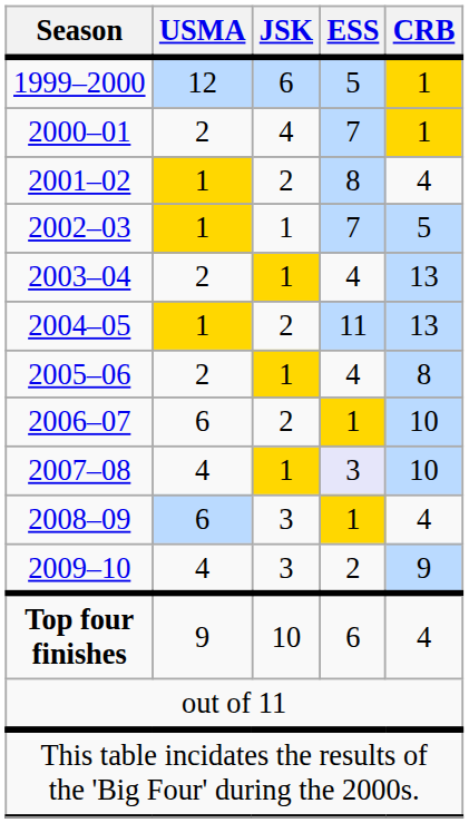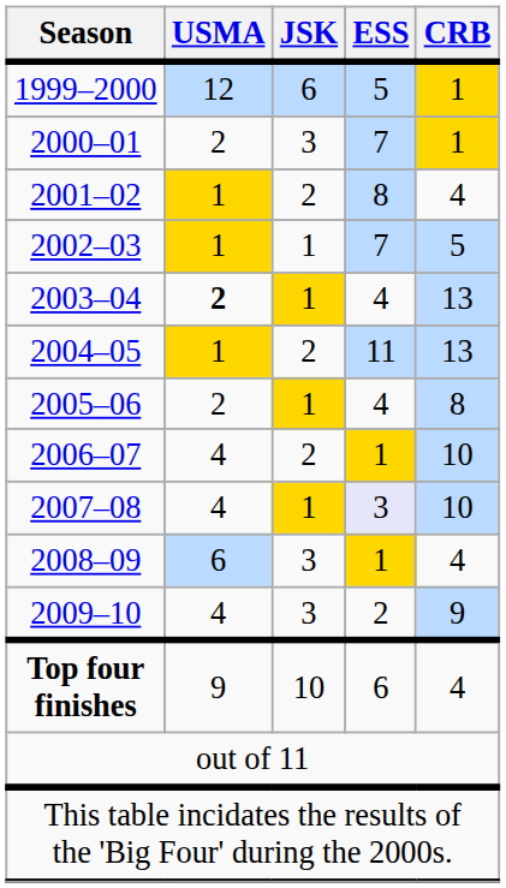 <table class="wikitable sortable" style="text-align:center; font-size:90%; float:right; margin-left:1em">
 <tr>
 <th>Season</th>
 <th><a href='#'>USMA</a></th>
 <th><a href='#'>JSK</a></th>
 <th><a href='#'>ESS</a></th>
 <th><a href='#'>CRB</a></th>
 </tr>
 <tr style="border-top:3px solid black">
 <td><a href='#'>1999–2000</a></td>
 <td style="background:#badaff">12</td>
 <td style="background:#badaff">6</td>
 <td style="background:#badaff">5</td>
 <td style="background:gold">1</td>
 </tr>
 <tr>
 <td><a href='#'>2000–01</a></td>
 <td>2</td>
-<td>4</td>
+<td>3</td>
 <td style="background:#badaff">7</td>
 <td style="background:gold">1</td>
 </tr>
 <tr>
 <td><a href='#'>2001–02</a></td>
 <td style="background:gold">1</td>
 <td>2</td>
 <td style="background:#badaff">8</td>
 <td>4</td>
 </tr>
 <tr>
 <td><a href='#'>2002–03</a></td>
 <td style="background:gold">1</td>
 <td>1</td>
 <td style="background:#badaff">7</td>
 <td style="background:#badaff">5</td>
 </tr>
 <tr>
 <td><a href='#'>2003–04</a></td>
-<td>2</td>
+<td><strong>2</strong></td>
 <td style="background:gold">1</td>
 <td>4</td>
 <td style="background:#badaff">13</td>
 </tr>
 <tr>
 <td><a href='#'>2004–05</a></td>
 <td style="background:gold">1</td>
 <td>2</td>
 <td style="background:#badaff">11</td>
 <td style="background:#badaff">13</td>
 </tr>
 <tr>
 <td><a href='#'>2005–06</a></td>
 <td>2</td>
 <td style="background:gold">1</td>
 <td>4</td>
 <td style="background:#badaff">8</td>
 </tr>
 <tr>
 <td><a href='#'>2006–07</a></td>
-<td>6</td>
+<td>4</td>
 <td>2</td>
 <td style="background:gold">1</td>
 <td style="background:#badaff">10</td>
 </tr>
 <tr>
 <td><a href='#'>2007–08</a></td>
 <td>4</td>
 <td style="background:gold">1</td>
 <td style="background: lavender;">3</td>
 <td style="background:#badaff">10</td>
 </tr>
 <tr>
 <td><a href='#'>2008–09</a></td>
 <td style="background:#badaff">6</td>
 <td>3</td>
 <td style="background:gold">1</td>
 <td>4</td>
 </tr>
 <tr>
 <td><a href='#'>2009–10</a></td>
 <td>4</td>
 <td>3</td>
 <td>2</td>
 <td style="background:#badaff">9</td>
 </tr>
 <tr style="border-top:3px solid black" class="sortbottom">
 <td><strong>Top four<br>finishes</strong></td>
 <td>9</td>
 <td>10</td>
 <td>6</td>
 <td>4</td>
 </tr>
 <tr class="sortbottom">
 <td colspan="5">out of 11</td>
 </tr>
 <tr style="border-top:3px solid black">
 </tr>
 <tr style="border-top:3px solid black" class="sortbottom">
 <td colspan="5">This table incidates the results of <br> the 'Big Four' during the 2000s.</td>
 </tr>
 <tr style="border-top:3px solid black" class="sortbottom">
 </tr>
 </table>
